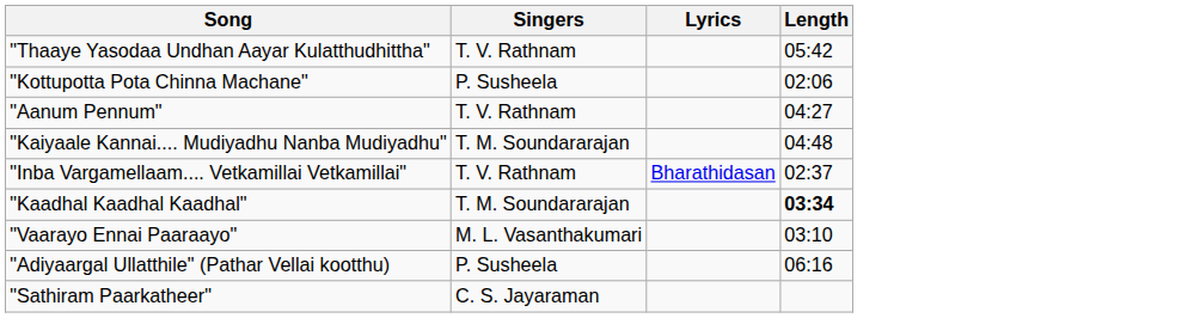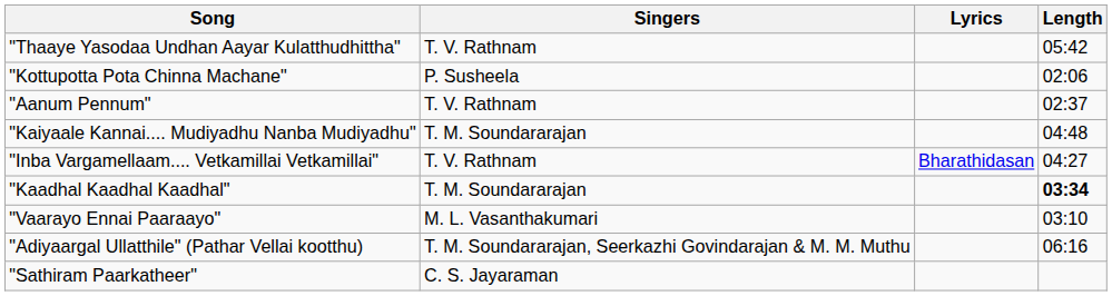 <table class="wikitable">
 <tr>
 <th>Song</th>
 <th>Singers</th>
 <th>Lyrics</th>
 <th>Length</th>
 </tr>
 <tr>
 <td>"Thaaye Yasodaa Undhan Aayar Kulatthudhittha"</td>
 <td>T. V. Rathnam</td>
 <td></td>
 <td>05:42</td>
 </tr>
 <tr>
 <td>"Kottupotta Pota Chinna Machane"</td>
 <td>P. Susheela</td>
 <td></td>
 <td>02:06</td>
 </tr>
 <tr>
 <td>"Aanum Pennum"</td>
 <td>T. V. Rathnam</td>
 <td></td>
-<td>04:27</td>
+<td>02:37</td>
 </tr>
 <tr>
 <td>"Kaiyaale Kannai.... Mudiyadhu Nanba Mudiyadhu"</td>
 <td>T. M. Soundararajan</td>
 <td></td>
 <td>04:48</td>
 </tr>
 <tr>
 <td>"Inba Vargamellaam.... Vetkamillai Vetkamillai"</td>
 <td>T. V. Rathnam</td>
 <td><a href='#'>Bharathidasan</a></td>
-<td>02:37</td>
+<td>04:27</td>
 </tr>
 <tr>
 <td>"Kaadhal Kaadhal Kaadhal"</td>
 <td>T. M. Soundararajan</td>
 <td></td>
 <td><strong>03:34</strong></td>
 </tr>
 <tr>
 <td>"Vaarayo Ennai Paaraayo"</td>
 <td>M. L. Vasanthakumari</td>
 <td></td>
 <td>03:10</td>
 </tr>
 <tr>
 <td>"Adiyaargal Ullatthile" (Pathar Vellai kootthu)</td>
-<td>P. Susheela</td>
+<td>T. M. Soundararajan, Seerkazhi Govindarajan & M. M. Muthu</td>
 <td></td>
 <td>06:16</td>
 </tr>
 <tr>
 <td>"Sathiram Paarkatheer"</td>
 <td>C. S. Jayaraman</td>
 <td></td>
 <td></td>
 </tr>
 </table>
